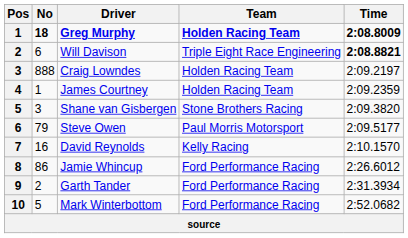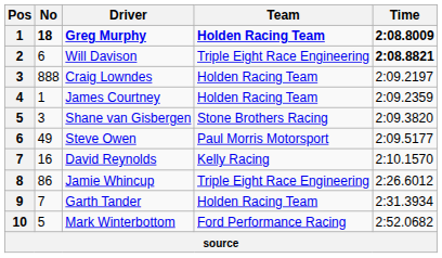 <table class="wikitable" style="font-size: 95%;">
 <tr>
 <th>Pos</th>
 <th>No</th>
 <th>Driver</th>
 <th>Team</th>
 <th>Time</th>
 </tr>
 <tr style="font-weight:bold">
 <th>1</th>
 <td>18</td>
 <td> <a href='#'>Greg Murphy</a></td>
 <td><a href='#'>Holden Racing Team</a></td>
 <td>2:08.8009</td>
 </tr>
 <tr>
 <th>2</th>
 <td>6</td>
 <td> <a href='#'>Will Davison</a></td>
 <td><a href='#'>Triple Eight Race Engineering</a></td>
 <td><strong>2:08.8821</strong></td>
 </tr>
 <tr>
 <th>3</th>
 <td>888</td>
 <td> <a href='#'>Craig Lowndes</a></td>
 <td><a href='#'>Holden Racing Team</a></td>
 <td>2:09.2197</td>
 </tr>
 <tr>
 <th>4</th>
 <td>1</td>
 <td> <a href='#'>James Courtney</a></td>
 <td><a href='#'>Holden Racing Team</a></td>
 <td>2:09.2359</td>
 </tr>
 <tr>
 <th>5</th>
 <td>3</td>
 <td> <a href='#'>Shane van Gisbergen</a></td>
 <td><a href='#'>Stone Brothers Racing</a></td>
 <td>2:09.3820</td>
 </tr>
 <tr>
 <th>6</th>
-<td>79</td>
+<td>49</td>
 <td> <a href='#'>Steve Owen</a></td>
 <td><a href='#'>Paul Morris Motorsport</a></td>
 <td>2:09.5177</td>
 </tr>
 <tr>
 <th>7</th>
 <td>16</td>
 <td> <a href='#'>David Reynolds</a></td>
 <td><a href='#'>Kelly Racing</a></td>
 <td>2:10.1570</td>
 </tr>
 <tr>
 <th>8</th>
 <td>86</td>
 <td> <a href='#'>Jamie Whincup</a></td>
-<td><a href='#'>Ford Performance Racing</a></td>
+<td><a href='#'>Triple Eight Race Engineering</a></td>
 <td>2:26.6012</td>
 </tr>
 <tr>
 <th>9</th>
-<td>2</td>
+<td>7</td>
 <td> <a href='#'>Garth Tander</a></td>
-<td><a href='#'>Ford Performance Racing</a></td>
+<td><a href='#'>Holden Racing Team</a></td>
 <td>2:31.3934</td>
 </tr>
 <tr>
 <th>10</th>
 <td>5</td>
 <td> <a href='#'>Mark Winterbottom</a></td>
 <td><a href='#'>Ford Performance Racing</a></td>
 <td>2:52.0682</td>
 </tr>
 <tr>
 <th colspan=5><small>source</small></th>
 </tr>
 </table>
